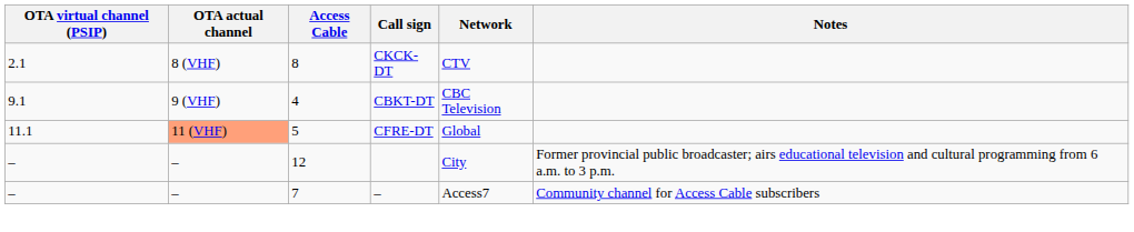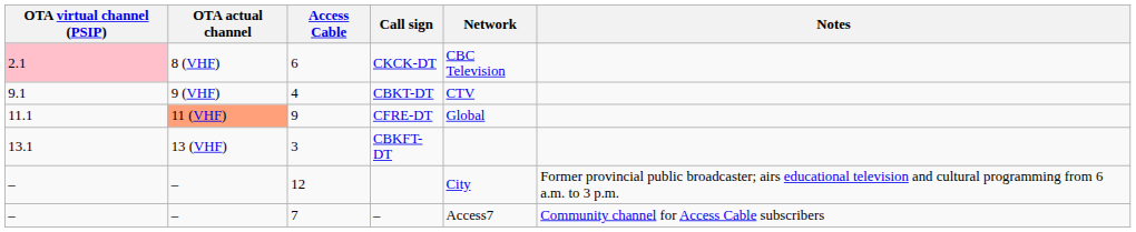 <table class="wikitable sortable" width="100%">
 <tr>
 <th>OTA <a href='#'>virtual channel</a> (<a href='#'>PSIP</a>)</th>
 <th>OTA actual channel</th>
 <th><a href='#'>Access Cable</a></th>
 <th>Call sign</th>
 <th>Network</th>
 <th>Notes</th>
 </tr>
 <tr>
-<td>2.1</td>
+<td style="background: pink;">2.1</td>
 <td>8 (<a href='#'>VHF</a>)</td>
-<td>8</td>
+<td>6</td>
 <td><a href='#'>CKCK-DT</a></td>
-<td><a href='#'>CTV</a></td>
+<td><a href='#'>CBC Television</a></td>
 <td></td>
 </tr>
 <tr>
 <td>9.1</td>
 <td>9 (<a href='#'>VHF</a>)</td>
 <td>4</td>
 <td><a href='#'>CBKT-DT</a></td>
-<td><a href='#'>CBC Television</a></td>
+<td><a href='#'>CTV</a></td>
 <td></td>
 </tr>
 <tr>
 <td>11.1</td>
 <td style="background: lightsalmon;">11 (<a href='#'>VHF</a>)</td>
-<td>5</td>
+<td>9</td>
 <td><a href='#'>CFRE-DT</a></td>
 <td><a href='#'>Global</a></td>
+<td></td>
+</tr>
+<tr>
+<td>13.1</td>
+<td>13 (<a href='#'>VHF</a>)</td>
+<td>3</td>
+<td><a href='#'>CBKFT-DT</a></td>
+<td></td>
 <td></td>
 </tr>
 <tr>
 <td>–</td>
 <td>–</td>
 <td>12</td>
 <td></td>
 <td><a href='#'>City</a></td>
 <td>Former provincial public broadcaster; airs <a href='#'>educational television</a> and cultural programming from 6 a.m. to 3 p.m.</td>
 </tr>
 <tr>
 <td>–</td>
 <td>–</td>
 <td>7</td>
 <td>–</td>
 <td>Access7</td>
 <td><a href='#'>Community channel</a> for <a href='#'>Access Cable</a> subscribers</td>
 </tr>
 </table>
